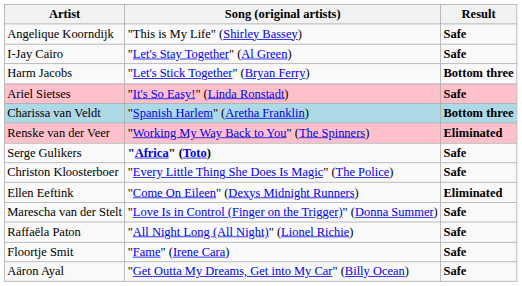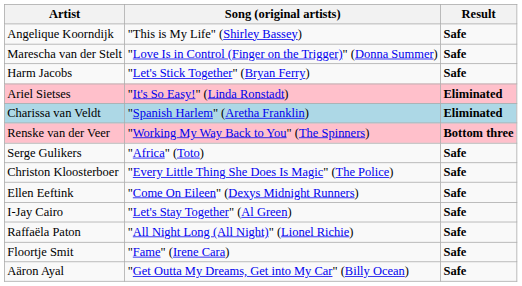 <table class=wikitable>
 <tr>
 <th>Artist</th>
 <th>Song (original artists)</th>
 <th>Result</th>
 </tr>
 <tr>
 <td>Angelique Koorndijk</td>
 <td>"This is My Life" (<a href='#'>Shirley Bassey</a>)</td>
 <td><strong>Safe</strong></td>
 </tr>
 <tr>
-<td>I-Jay Cairo</td>
-<td>"<a href='#'>Let's Stay Together</a>" (<a href='#'>Al Green</a>)</td>
+<td>Marescha van der Stelt</td>
+<td>"<a href='#'>Love Is in Control (Finger on the Trigger)</a>" (<a href='#'>Donna Summer</a>)</td>
 <td><strong>Safe</strong></td>
 </tr>
 <tr>
 <td>Harm Jacobs</td>
 <td>"<a href='#'>Let's Stick Together</a>" (<a href='#'>Bryan Ferry</a>)</td>
-<td><strong>Bottom three</strong></td>
+<td><strong>Safe</strong></td>
 </tr>
 <tr style="background:pink;">
 <td>Ariel Sietses</td>
 <td>"<a href='#'>It's So Easy!</a>" (<a href='#'>Linda Ronstadt</a>)</td>
-<td><strong>Safe</strong></td>
+<td><strong>Eliminated</strong></td>
 </tr>
 <tr style="background:lightblue;">
 <td>Charissa van Veldt</td>
 <td>"<a href='#'>Spanish Harlem</a>" (<a href='#'>Aretha Franklin</a>)</td>
-<td><strong>Bottom three</strong></td>
+<td><strong>Eliminated</strong></td>
 </tr>
 <tr style="background:pink;">
 <td>Renske van der Veer</td>
 <td>"<a href='#'>Working My Way Back to You</a>" (<a href='#'>The Spinners</a>)</td>
-<td><strong>Eliminated</strong></td>
+<td><strong>Bottom three</strong></td>
 </tr>
 <tr>
 <td>Serge Gulikers</td>
-<td><strong>"<a href='#'>Africa</a>" (<a href='#'>Toto</a>)</strong></td>
+<td>"<a href='#'>Africa</a>" (<a href='#'>Toto</a>)</td>
 <td><strong>Safe</strong></td>
 </tr>
 <tr>
 <td>Christon Kloosterboer</td>
 <td>"<a href='#'>Every Little Thing She Does Is Magic</a>" (<a href='#'>The Police</a>)</td>
 <td><strong>Safe</strong></td>
 </tr>
 <tr>
 <td>Ellen Eeftink</td>
 <td>"<a href='#'>Come On Eileen</a>" (<a href='#'>Dexys Midnight Runners</a>)</td>
-<td><strong>Eliminated</strong></td>
+<td><strong>Safe</strong></td>
 </tr>
 <tr>
-<td>Marescha van der Stelt</td>
-<td>"<a href='#'>Love Is in Control (Finger on the Trigger)</a>" (<a href='#'>Donna Summer</a>)</td>
+<td>I-Jay Cairo</td>
+<td>"<a href='#'>Let's Stay Together</a>" (<a href='#'>Al Green</a>)</td>
 <td><strong>Safe</strong></td>
 </tr>
 <tr>
 <td>Raffaëla Paton</td>
 <td>"<a href='#'>All Night Long (All Night)</a>" (<a href='#'>Lionel Richie</a>)</td>
 <td><strong>Safe</strong></td>
 </tr>
 <tr>
 <td>Floortje Smit</td>
 <td>"<a href='#'>Fame</a>" (<a href='#'>Irene Cara</a>)</td>
 <td><strong>Safe</strong></td>
 </tr>
 <tr>
 <td>Aäron Ayal</td>
 <td>"<a href='#'>Get Outta My Dreams, Get into My Car</a>" (<a href='#'>Billy Ocean</a>)</td>
 <td><strong>Safe</strong></td>
 </tr>
 </table>
